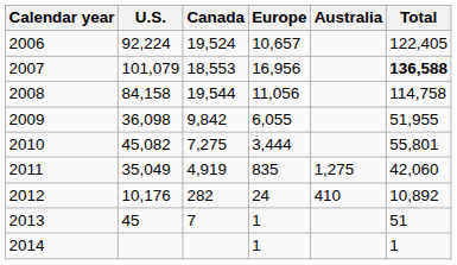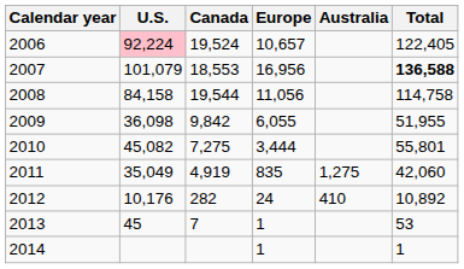 <table class="wikitable">
 <tr>
 <th>Calendar year</th>
 <th>U.S.</th>
 <th>Canada</th>
 <th>Europe</th>
 <th>Australia</th>
 <th>Total</th>
 </tr>
 <tr>
 <td>2006</td>
-<td>92,224</td>
+<td style="background: pink;">92,224</td>
 <td>19,524</td>
 <td>10,657</td>
 <td></td>
 <td>122,405</td>
 </tr>
 <tr>
 <td>2007</td>
 <td>101,079</td>
 <td>18,553</td>
 <td>16,956</td>
 <td></td>
 <td><strong>136,588</strong></td>
 </tr>
 <tr>
 <td>2008</td>
 <td>84,158</td>
 <td>19,544</td>
 <td>11,056</td>
 <td></td>
 <td>114,758</td>
 </tr>
 <tr>
 <td>2009</td>
 <td>36,098</td>
 <td>9,842</td>
 <td>6,055</td>
 <td></td>
 <td>51,955</td>
 </tr>
 <tr>
 <td>2010</td>
 <td>45,082</td>
 <td>7,275</td>
 <td>3,444</td>
 <td></td>
 <td>55,801</td>
 </tr>
 <tr>
 <td>2011</td>
 <td>35,049</td>
 <td>4,919</td>
 <td>835</td>
 <td>1,275</td>
 <td>42,060</td>
 </tr>
 <tr>
 <td>2012</td>
 <td>10,176</td>
 <td>282</td>
 <td>24</td>
 <td>410</td>
 <td>10,892</td>
 </tr>
 <tr>
 <td>2013</td>
 <td>45</td>
 <td>7</td>
 <td>1</td>
 <td></td>
-<td>51</td>
+<td>53</td>
 </tr>
 <tr>
 <td>2014</td>
 <td></td>
 <td></td>
 <td>1</td>
 <td></td>
 <td>1</td>
 </tr>
 </table>
